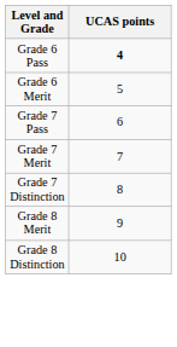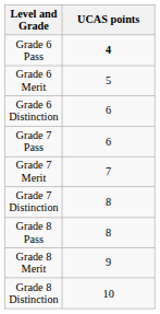 <table class="wikitable" border="1" style="text-align:center; margin-left:1em;">
 <tr>
 <th width="75">Level and Grade</th>
 <th width="125">UCAS points</th>
 </tr>
 <tr>
 <td align="center">Grade 6 Pass</td>
 <td><strong>4</strong></td>
 </tr>
 <tr>
 <td align="center">Grade 6 Merit</td>
 <td>5</td>
 </tr>
 <tr>
+<td align="center">Grade 6 Distinction</td>
+<td>6</td>
+</tr>
+<tr>
 <td align="center">Grade 7 Pass</td>
 <td>6</td>
 </tr>
 <tr>
 <td align="center">Grade 7 Merit</td>
 <td>7</td>
 </tr>
 <tr>
 <td align="center">Grade 7 Distinction</td>
 <td>8</td>
 </tr>
 <tr>
+<td align="center">Grade 8 Pass</td>
+<td>8</td>
+</tr>
+<tr>
 <td align="center">Grade 8 Merit</td>
 <td>9</td>
 </tr>
 <tr>
 <td align="center">Grade 8 Distinction</td>
 <td>10</td>
 </tr>
 </table>
